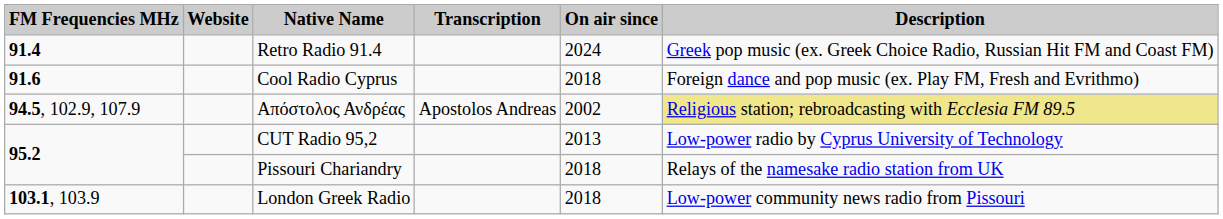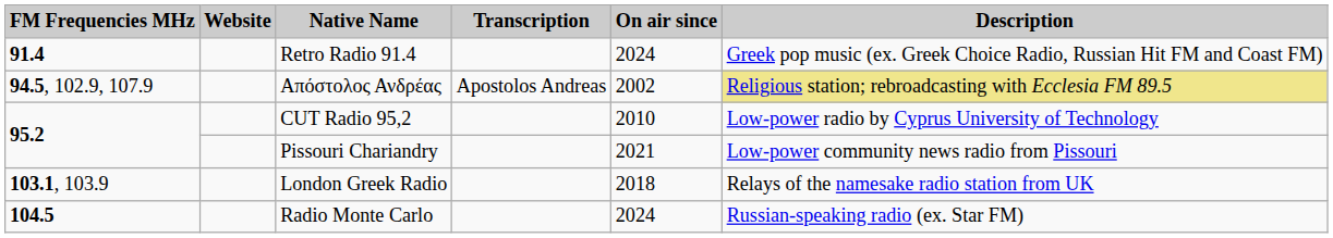 <table class="wikitable" style="font-size:90%;">
 <tr>
 <th style="background:#ccc;">FM Frequencies MHz</th>
 <th style="background:#ccc;">Website</th>
 <th style="background:#ccc;">Native Name</th>
 <th style="background:#ccc;">Transcription</th>
 <th style="background:#ccc;">On air since</th>
 <th style="background:#ccc;">Description</th>
 </tr>
 <tr>
 <td><strong>91.4</strong></td>
 <td></td>
 <td>Retro Radio 91.4</td>
 <td></td>
 <td>2024</td>
 <td><a href='#'>Greek</a> pop music (ex. Greek Choice Radio, Russian Hit FM and Coast FM)</td>
 </tr>
 <tr>
-<td><strong>91.6</strong></td>
-<td></td>
-<td>Cool Radio Cyprus</td>
-<td></td>
-<td>2018</td>
-<td>Foreign <a href='#'>dance</a> and pop music (ex. Play FM, Fresh and Evrithmo)</td>
-</tr>
-<tr>
 <td><strong>94.5</strong>, 102.9, 107.9</td>
 <td></td>
 <td>Απόστολος Ανδρέας</td>
 <td>Apostolos Andreas</td>
 <td>2002</td>
 <td style="background: khaki;"><a href='#'>Religious</a> station; rebroadcasting with <em>Ecclesia FM 89.5</em></td>
 </tr>
 <tr>
 <td rowspan="2"><strong>95.2</strong></td>
 <td></td>
 <td>CUT Radio 95,2</td>
 <td></td>
-<td>2013</td>
+<td>2010</td>
 <td><a href='#'>Low-power</a> radio by <a href='#'>Cyprus University of Technology</a></td>
 </tr>
 <tr>
 <td></td>
 <td>Pissouri Chariandry</td>
 <td></td>
-<td>2018</td>
-<td>Relays of the <a href='#'>namesake radio station from UK</a></td>
+<td>2021</td>
+<td><a href='#'>Low-power</a> community news radio from <a href='#'>Pissouri</a></td>
 </tr>
 <tr>
 <td><strong>103.1</strong>, 103.9</td>
 <td></td>
 <td>London Greek Radio</td>
 <td></td>
 <td>2018</td>
-<td><a href='#'>Low-power</a> community news radio from <a href='#'>Pissouri</a></td>
+<td>Relays of the <a href='#'>namesake radio station from UK</a></td>
+</tr>
+<tr>
+<td><strong>104.5</strong></td>
+<td></td>
+<td>Radio Monte Carlo</td>
+<td></td>
+<td>2024</td>
+<td><a href='#'>Russian-speaking radio</a> (ex. Star FM)</td>
 </tr>
 </table>
